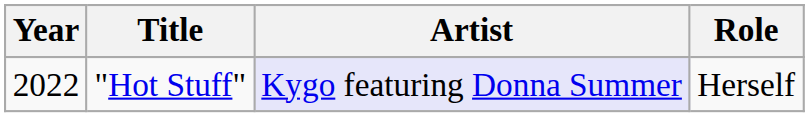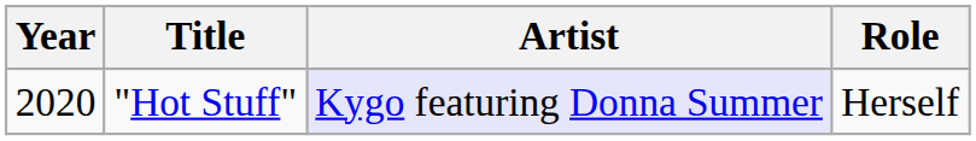 <table class="wikitable plainrowheaders sortable">
 <tr>
 <th>Year</th>
 <th>Title</th>
 <th>Artist</th>
 <th>Role</th>
 </tr>
 <tr>
-<td>2022</td>
+<td>2020</td>
 <td>"<a href='#'>Hot Stuff</a>"</td>
 <td style="background: lavender;"><a href='#'>Kygo</a> featuring <a href='#'>Donna Summer</a></td>
 <td>Herself</td>
 </tr>
 </table>
